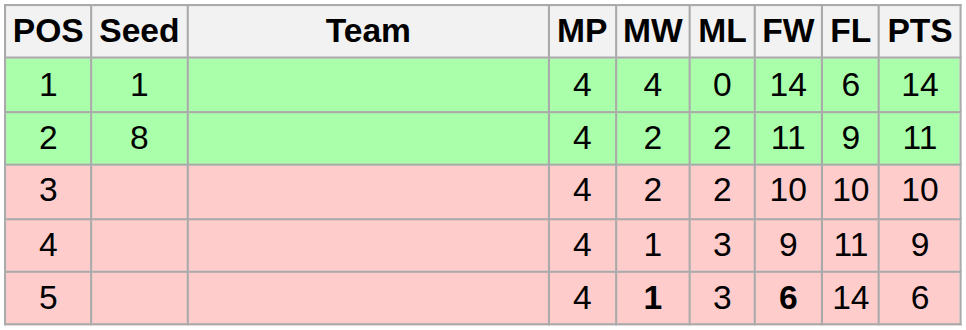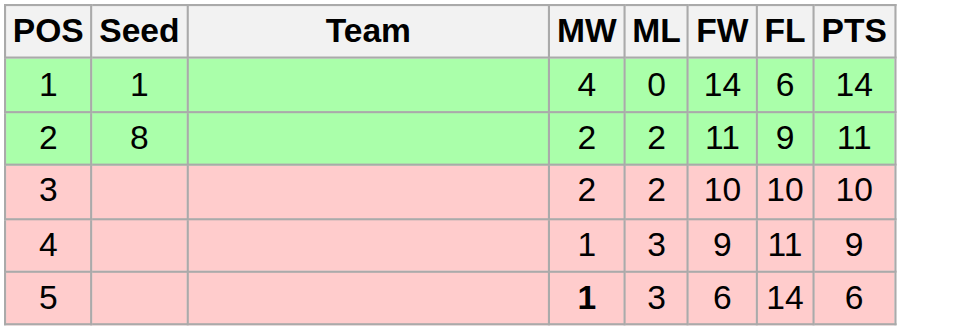 <table class="wikitable" style="text-align: center;">
 <tr>
 <th width=20>POS</th>
 <th width=20>Seed</th>
 <th width=165>Team</th>
-<th width=20>MP</th>
 <th width=20>MW</th>
 <th width=20>ML</th>
 <th width=20>FW</th>
 <th width=20>FL</th>
 <th width=20>PTS</th>
 </tr>
 <tr style="background:#aaffaa;">
 <td>1</td>
 <td>1</td>
 <td style="text-align:left;"><strong></strong></td>
 <td>4</td>
-<td>4</td>
 <td>0</td>
 <td>14</td>
 <td>6</td>
 <td>14</td>
 </tr>
 <tr style="background:#aaffaa;">
 <td>2</td>
 <td>8</td>
 <td style="text-align:left;"><strong></strong></td>
-<td>4</td>
 <td>2</td>
 <td>2</td>
 <td>11</td>
 <td>9</td>
 <td>11</td>
 </tr>
 <tr style="background:#fcc;">
 <td>3</td>
 <td></td>
 <td style="text-align:left;"></td>
-<td>4</td>
 <td>2</td>
 <td>2</td>
 <td>10</td>
 <td>10</td>
 <td>10</td>
 </tr>
 <tr style="background:#fcc;">
 <td>4</td>
 <td></td>
 <td style="text-align:left;"></td>
-<td>4</td>
 <td>1</td>
 <td>3</td>
 <td>9</td>
 <td>11</td>
 <td>9</td>
 </tr>
 <tr style="background:#fcc;">
 <td>5</td>
 <td></td>
 <td style="text-align:left;"></td>
-<td>4</td>
 <td><strong>1</strong></td>
 <td>3</td>
-<td><strong>6</strong></td>
+<td>6</td>
 <td>14</td>
 <td>6</td>
 </tr>
 </table>
